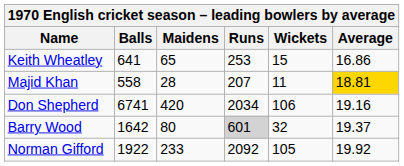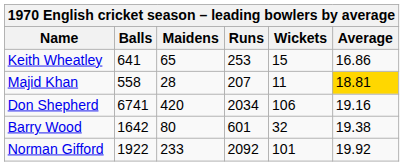 <table class="wikitable">
 <tr>
 <th bgcolor="#efefef" colspan="7">1970 English cricket season – leading bowlers by average</th>
 </tr>
 <tr bgcolor="#efefef">
 <th>Name</th>
 <th>Balls</th>
 <th>Maidens</th>
 <th>Runs</th>
 <th>Wickets</th>
 <th>Average</th>
 </tr>
 <tr>
 <td><a href='#'>Keith Wheatley</a></td>
 <td>641</td>
 <td>65</td>
 <td>253</td>
 <td>15</td>
 <td>16.86</td>
 </tr>
 <tr>
 <td><a href='#'>Majid Khan</a></td>
 <td>558</td>
 <td>28</td>
 <td>207</td>
 <td>11</td>
 <td style="background: gold;">18.81</td>
 </tr>
 <tr>
 <td><a href='#'>Don Shepherd</a></td>
 <td>6741</td>
 <td>420</td>
 <td>2034</td>
 <td>106</td>
 <td>19.16</td>
 </tr>
 <tr>
 <td><a href='#'>Barry Wood</a></td>
 <td>1642</td>
 <td>80</td>
-<td style="background: lightgrey;">601</td>
+<td>601</td>
 <td>32</td>
-<td>19.37</td>
+<td>19.38</td>
 </tr>
 <tr>
 <td><a href='#'>Norman Gifford</a></td>
 <td>1922</td>
 <td>233</td>
 <td>2092</td>
-<td>105</td>
+<td>101</td>
 <td>19.92</td>
 </tr>
 </table>
